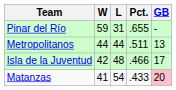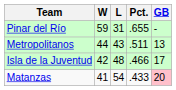 <table class="wikitable">
 <tr>
 <th>Team</th>
 <th>W</th>
 <th>L</th>
 <th>Pct.</th>
 <th><a href='#'>GB</a></th>
 </tr>
 <tr style="background-color:#ccffcc;">
 <td><a href='#'>Pinar del Río</a></td>
 <td>59</td>
 <td>31</td>
 <td>.655</td>
 <td>-</td>
 </tr>
 <tr style="background-color:#ccffcc;">
 <td><a href='#'>Metropolitanos</a></td>
 <td>44</td>
-<td>44</td>
+<td>43</td>
 <td>.511</td>
 <td>13</td>
 </tr>
 <tr style="background-color:#ccffcc;">
 <td><a href='#'>Isla de la Juventud</a></td>
 <td>42</td>
 <td>48</td>
 <td>.466</td>
 <td>17</td>
 </tr>
 <tr>
 <td><a href='#'>Matanzas</a></td>
 <td>41</td>
 <td>54</td>
 <td>.433</td>
 <td style="background: pink;">20</td>
 </tr>
 </table>
